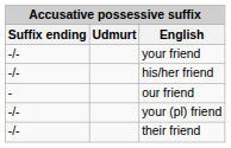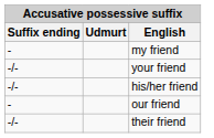 <table class="wikitable">
 <tr>
 <th colspan="3" style="background:#cfcfcf;">Accusative possessive suffix</th>
 </tr>
 <tr style="background:#dfdfdf;" |>
 <th>Suffix ending</th>
 <th>Udmurt</th>
 <th>English</th>
+</tr>
+<tr>
+<td>-</td>
+<td></td>
+<td>my friend</td>
 </tr>
 <tr>
 <td>-/-</td>
 <td></td>
 <td>your friend</td>
 </tr>
 <tr>
 <td>-/-</td>
 <td></td>
 <td>his/her friend</td>
 </tr>
 <tr>
 <td>-</td>
 <td></td>
 <td>our friend</td>
 </tr>
 <tr>
 <td>-/-</td>
 <td></td>
-<td>your (pl) friend</td>
-</tr>
-<tr>
-<td>-/-</td>
-<td></td>
 <td>their friend</td>
 </tr>
 </table>
